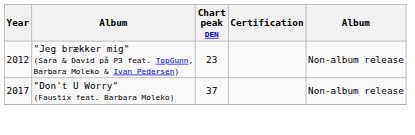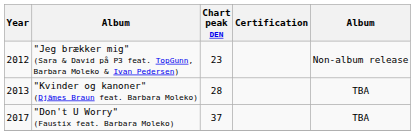 <table class="wikitable">
 <tr>
 <th>Year</th>
 <th>Album</th>
 <th>Chart <br>peak<br><small><a href='#'>DEN</a></small><br></th>
 <th>Certification</th>
 <th>Album</th>
 </tr>
 <tr>
 <td>2012</td>
 <td>"Jeg brækker mig"<br><small>(Sara & David på P3 feat. <a href='#'>TopGunn</a>, <br>Barbara Moleko & <a href='#'>Ivan Pedersen</a>)</small></td>
 <td style="text-align:center;">23</td>
 <td style="text-align:center;"></td>
 <td style="text-align:center;">Non-album release</td>
 </tr>
 <tr>
+<td>2013</td>
+<td>"Kvinder og kanoner"<br><small>(<a href='#'>Djämes Braun</a> feat. Barbara Moleko)</small></td>
+<td style="text-align:center;">28</td>
+<td style="text-align:center;"></td>
+<td style="text-align:center;">TBA</td>
+</tr>
+<tr>
 <td>2017</td>
 <td>"Don't U Worry"<br><small>(Faustix feat. Barbara Moleko)</small></td>
 <td style="text-align:center;">37<br></td>
 <td style="text-align:center;"></td>
-<td style="text-align:center;">Non-album release</td>
+<td style="text-align:center;">TBA</td>
 </tr>
 <tr>
 </tr>
 </table>
